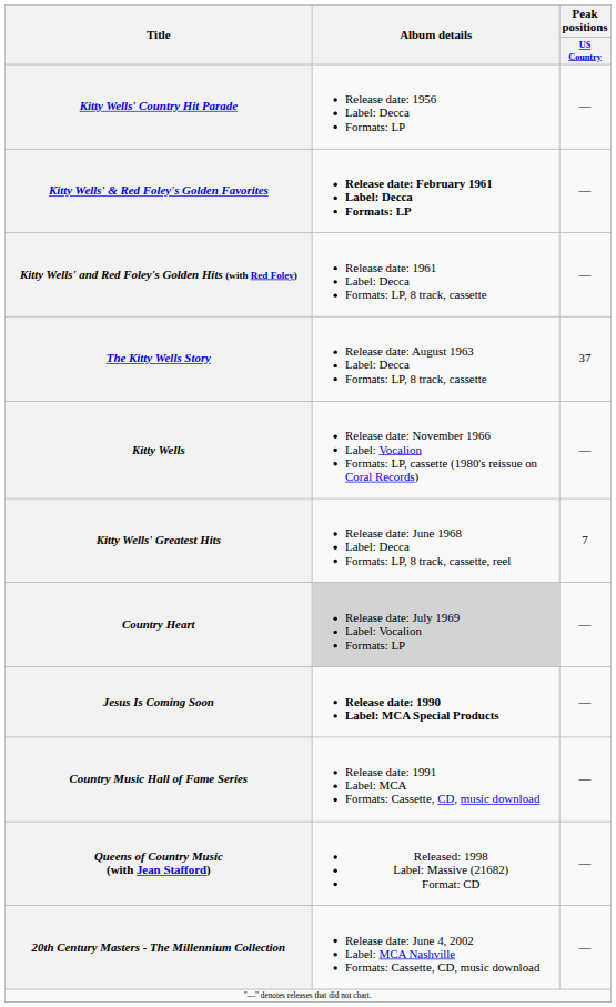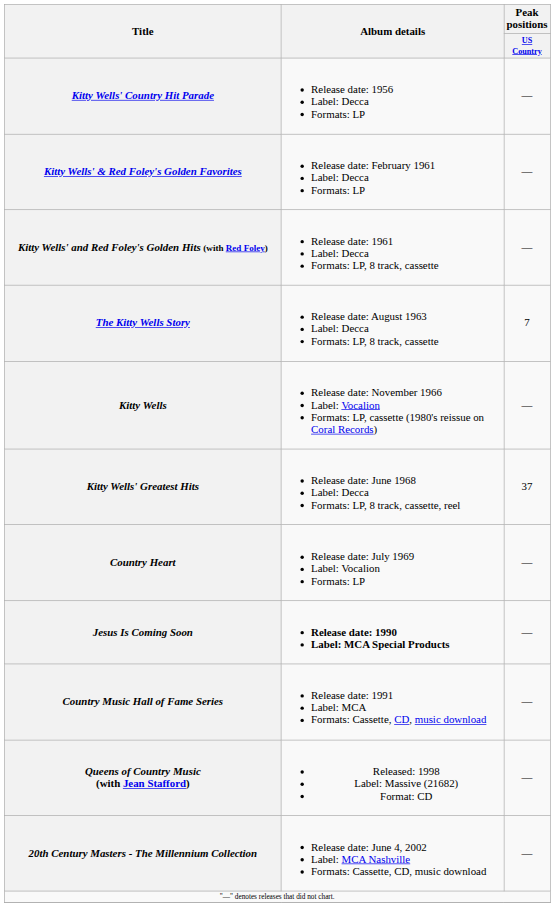 <table class="wikitable plainrowheaders" style="text-align:center;">
 <tr>
 <th scope="col" rowspan="2" style="width:25em;">Title</th>
 <th scope="col" rowspan="2" style="width:20em;">Album details</th>
 <th scope="col" colspan="1">Peak<br>positions</th>
 </tr>
 <tr>
 <th scope="col" style="width:4.5em;font-size:75%;"><a href='#'>US<br>Country</a><br></th>
 </tr>
 <tr>
 <th scope="row"><em><a href='#'>Kitty Wells' Country Hit Parade</a></em></th>
 <td align="left"><br><ul><li>Release date: 1956</li><li>Label: Decca</li><li>Formats: LP</li></ul></td>
 <td>—</td>
 </tr>
 <tr>
 <th scope="row"><em><a href='#'>Kitty Wells' & Red Foley's Golden Favorites</a></em></th>
-<td align="left"><strong><br><ul><li>Release date: February 1961</li><li>Label: Decca</li><li>Formats: LP</li></ul></strong></td>
+<td align="left"><br><ul><li>Release date: February 1961</li><li>Label: Decca</li><li>Formats: LP</li></ul></td>
 <td>—</td>
 </tr>
 <tr>
 <th scope="row"><em>Kitty Wells' and Red Foley's Golden Hits</em> <small>(with <a href='#'>Red Foley</a>)</small></th>
 <td align="left"><br><ul><li>Release date: 1961</li><li>Label: Decca</li><li>Formats: LP, 8 track, cassette</li></ul></td>
 <td>—</td>
 </tr>
 <tr>
 <th scope="row"><em><a href='#'>The Kitty Wells Story</a></em></th>
 <td align="left"><br><ul><li>Release date: August 1963</li><li>Label: Decca</li><li>Formats: LP, 8 track, cassette</li></ul></td>
-<td>37</td>
+<td>7</td>
 </tr>
 <tr>
 <th scope="row"><em>Kitty Wells</em></th>
 <td align="left"><br><ul><li>Release date: November 1966</li><li>Label: <a href='#'>Vocalion</a></li><li>Formats: LP, cassette (1980's reissue on <a href='#'>Coral Records</a>)</li></ul></td>
 <td>—</td>
 </tr>
 <tr>
 <th scope="row"><em>Kitty Wells' Greatest Hits</em></th>
 <td align="left"><br><ul><li>Release date: June 1968</li><li>Label: Decca</li><li>Formats: LP, 8 track, cassette, reel</li></ul></td>
-<td>7</td>
+<td>37</td>
 </tr>
 <tr>
 <th scope="row"><em>Country Heart</em></th>
-<td align="left" style="background: lightgrey;"><br><ul><li>Release date: July 1969</li><li>Label: Vocalion</li><li>Formats: LP</li></ul></td>
+<td align="left"><br><ul><li>Release date: July 1969</li><li>Label: Vocalion</li><li>Formats: LP</li></ul></td>
 <td>—</td>
 </tr>
 <tr>
 <th scope="row"><em>Jesus Is Coming Soon</em></th>
 <td align="left"><strong><br><ul><li>Release date: 1990</li><li>Label: MCA Special Products</li></ul></strong></td>
 <td>—</td>
 </tr>
 <tr>
 <th scope="row"><em>Country Music Hall of Fame Series</em></th>
 <td align="left"><br><ul><li>Release date: 1991</li><li>Label: MCA</li><li>Formats: Cassette, <a href='#'>CD</a>, <a href='#'>music download</a></li></ul></td>
 <td>—</td>
 </tr>
 <tr>
 <th scope="row"><em>Queens of Country Music</em> <br> (with <a href='#'>Jean Stafford</a>)</th>
 <td><br><ul><li>Released: 1998</li><li>Label: Massive (21682)</li><li>Format: CD</li></ul></td>
 <td>—</td>
 </tr>
 <tr>
 <th scope="row"><em>20th Century Masters - The Millennium Collection</em></th>
 <td align="left"><br><ul><li>Release date: June 4, 2002</li><li>Label: <a href='#'>MCA Nashville</a></li><li>Formats: Cassette, CD, music download</li></ul></td>
 <td>—</td>
 </tr>
 <tr>
 <td align="center" colspan="10" style="font-size: 8pt">"—" denotes releases that did not chart.</td>
 </tr>
 <tr>
 </tr>
 </table>
